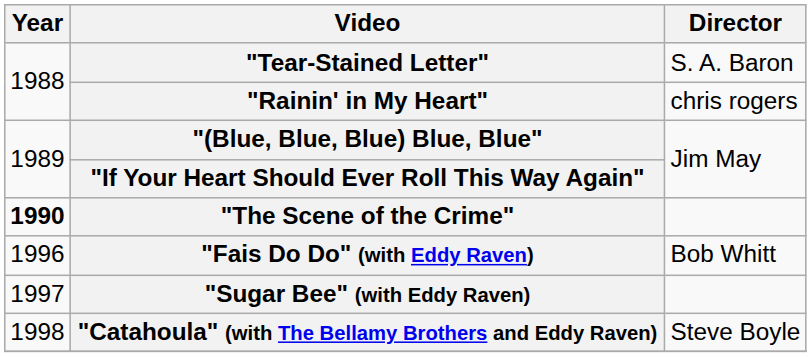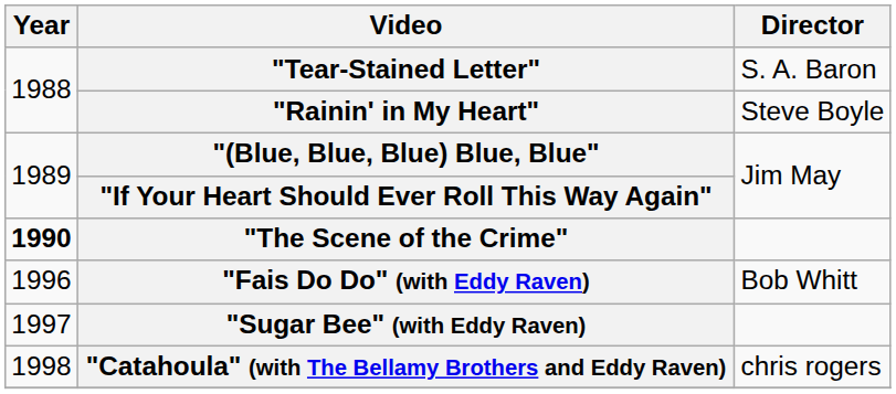 <table class="wikitable plainrowheaders">
 <tr>
 <th>Year</th>
 <th style="width:24em;">Video</th>
 <th>Director</th>
 </tr>
 <tr>
 <td rowspan="2">1988</td>
 <th scope="row">"Tear-Stained Letter"</th>
 <td>S. A. Baron</td>
 </tr>
 <tr>
 <th scope="row">"Rainin' in My Heart"</th>
-<td>chris rogers</td>
+<td>Steve Boyle</td>
 </tr>
 <tr>
 <td rowspan="2">1989</td>
 <th scope="row">"(Blue, Blue, Blue) Blue, Blue"</th>
 <td rowspan="2">Jim May</td>
 </tr>
 <tr>
 <th scope="row">"If Your Heart Should Ever Roll This Way Again"</th>
 </tr>
 <tr>
 <td><strong>1990</strong></td>
 <th scope="row">"The Scene of the Crime"</th>
 <td></td>
 </tr>
 <tr>
 <td>1996</td>
 <th scope="row">"Fais Do Do" <small>(with <a href='#'>Eddy Raven</a>)</small></th>
 <td>Bob Whitt</td>
 </tr>
 <tr>
 <td>1997</td>
 <th scope="row">"Sugar Bee" <small>(with Eddy Raven)</small></th>
 <td></td>
 </tr>
 <tr>
 <td>1998</td>
 <th scope="row">"Catahoula" <small>(with <a href='#'>The Bellamy Brothers</a> and Eddy Raven)</small></th>
-<td>Steve Boyle</td>
+<td>chris rogers</td>
 </tr>
 <tr>
 </tr>
 </table>
